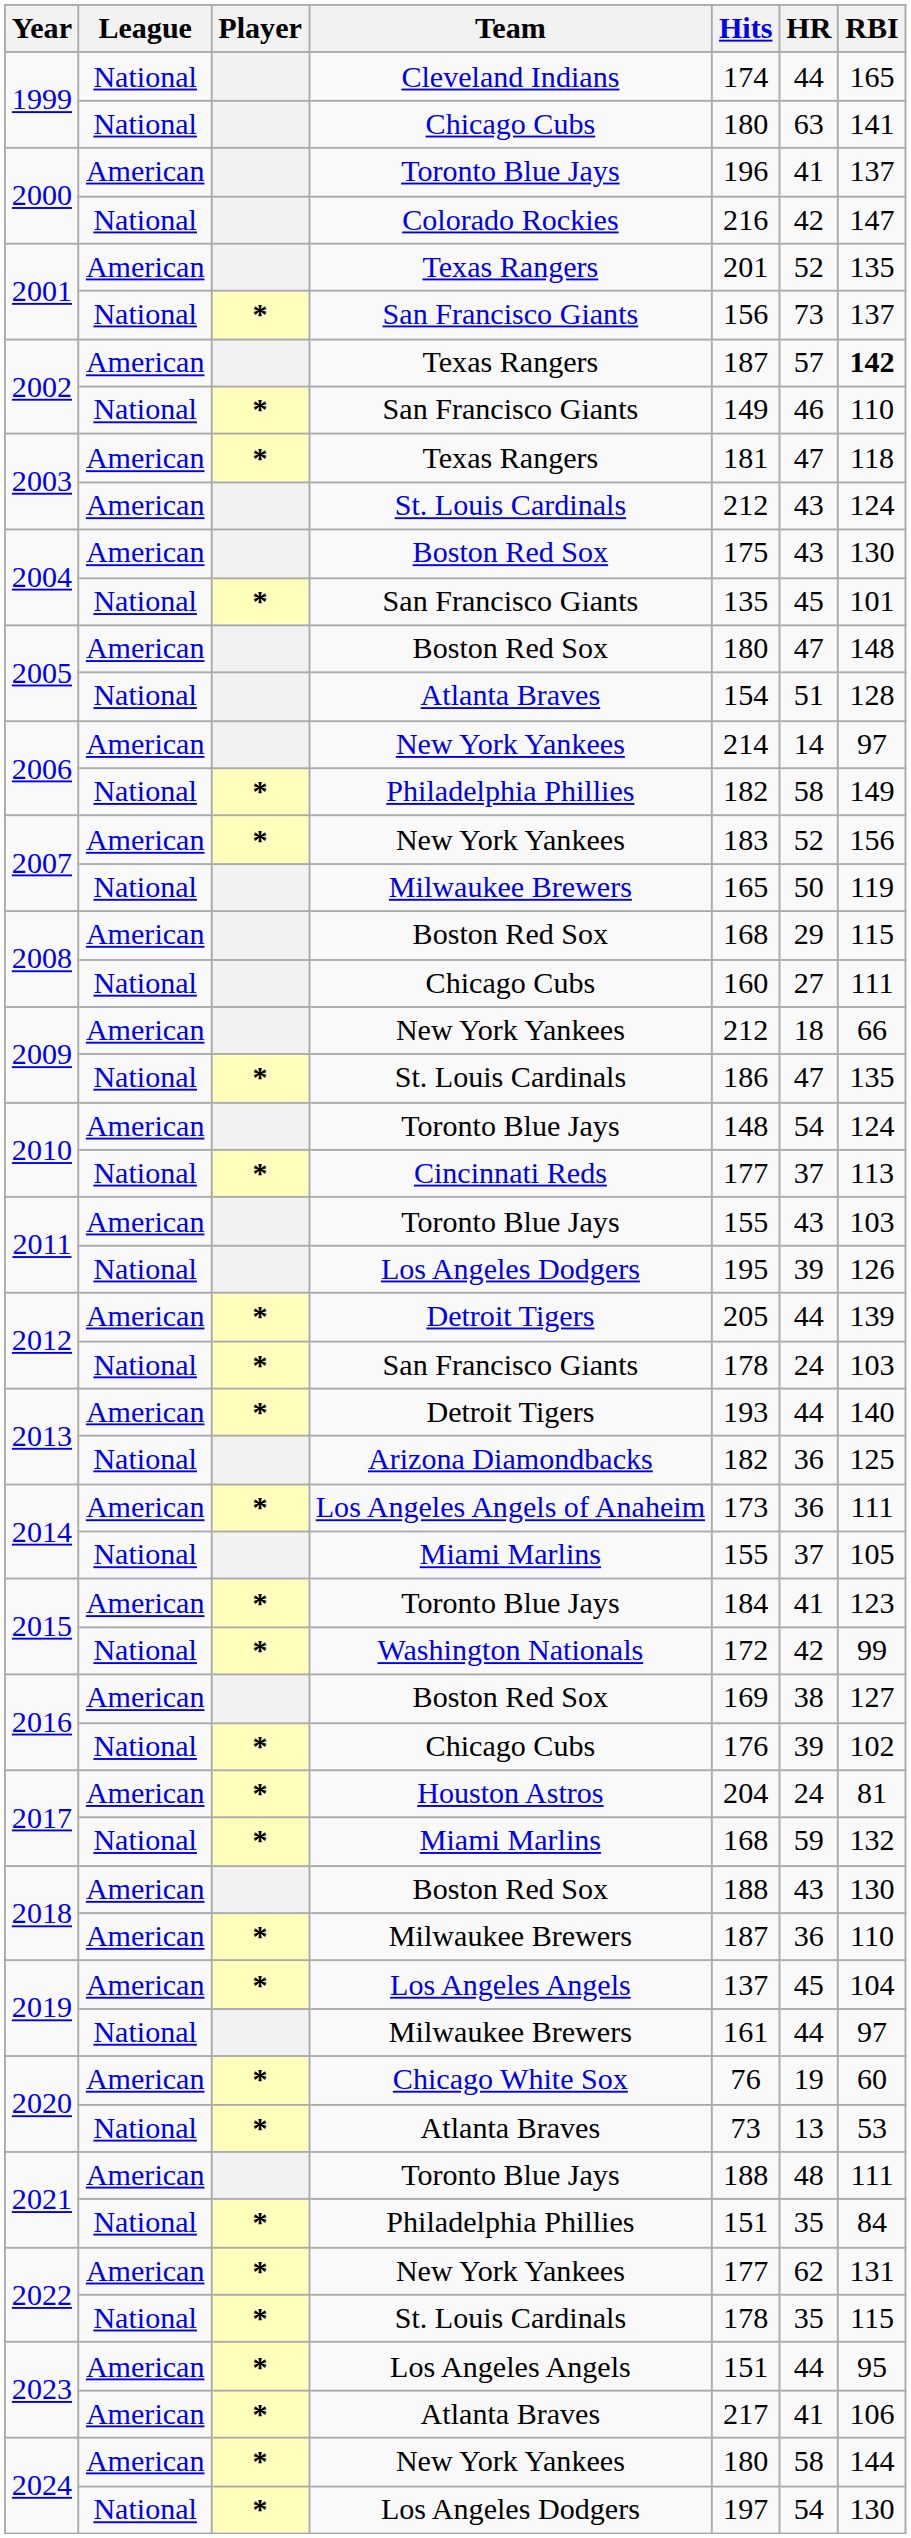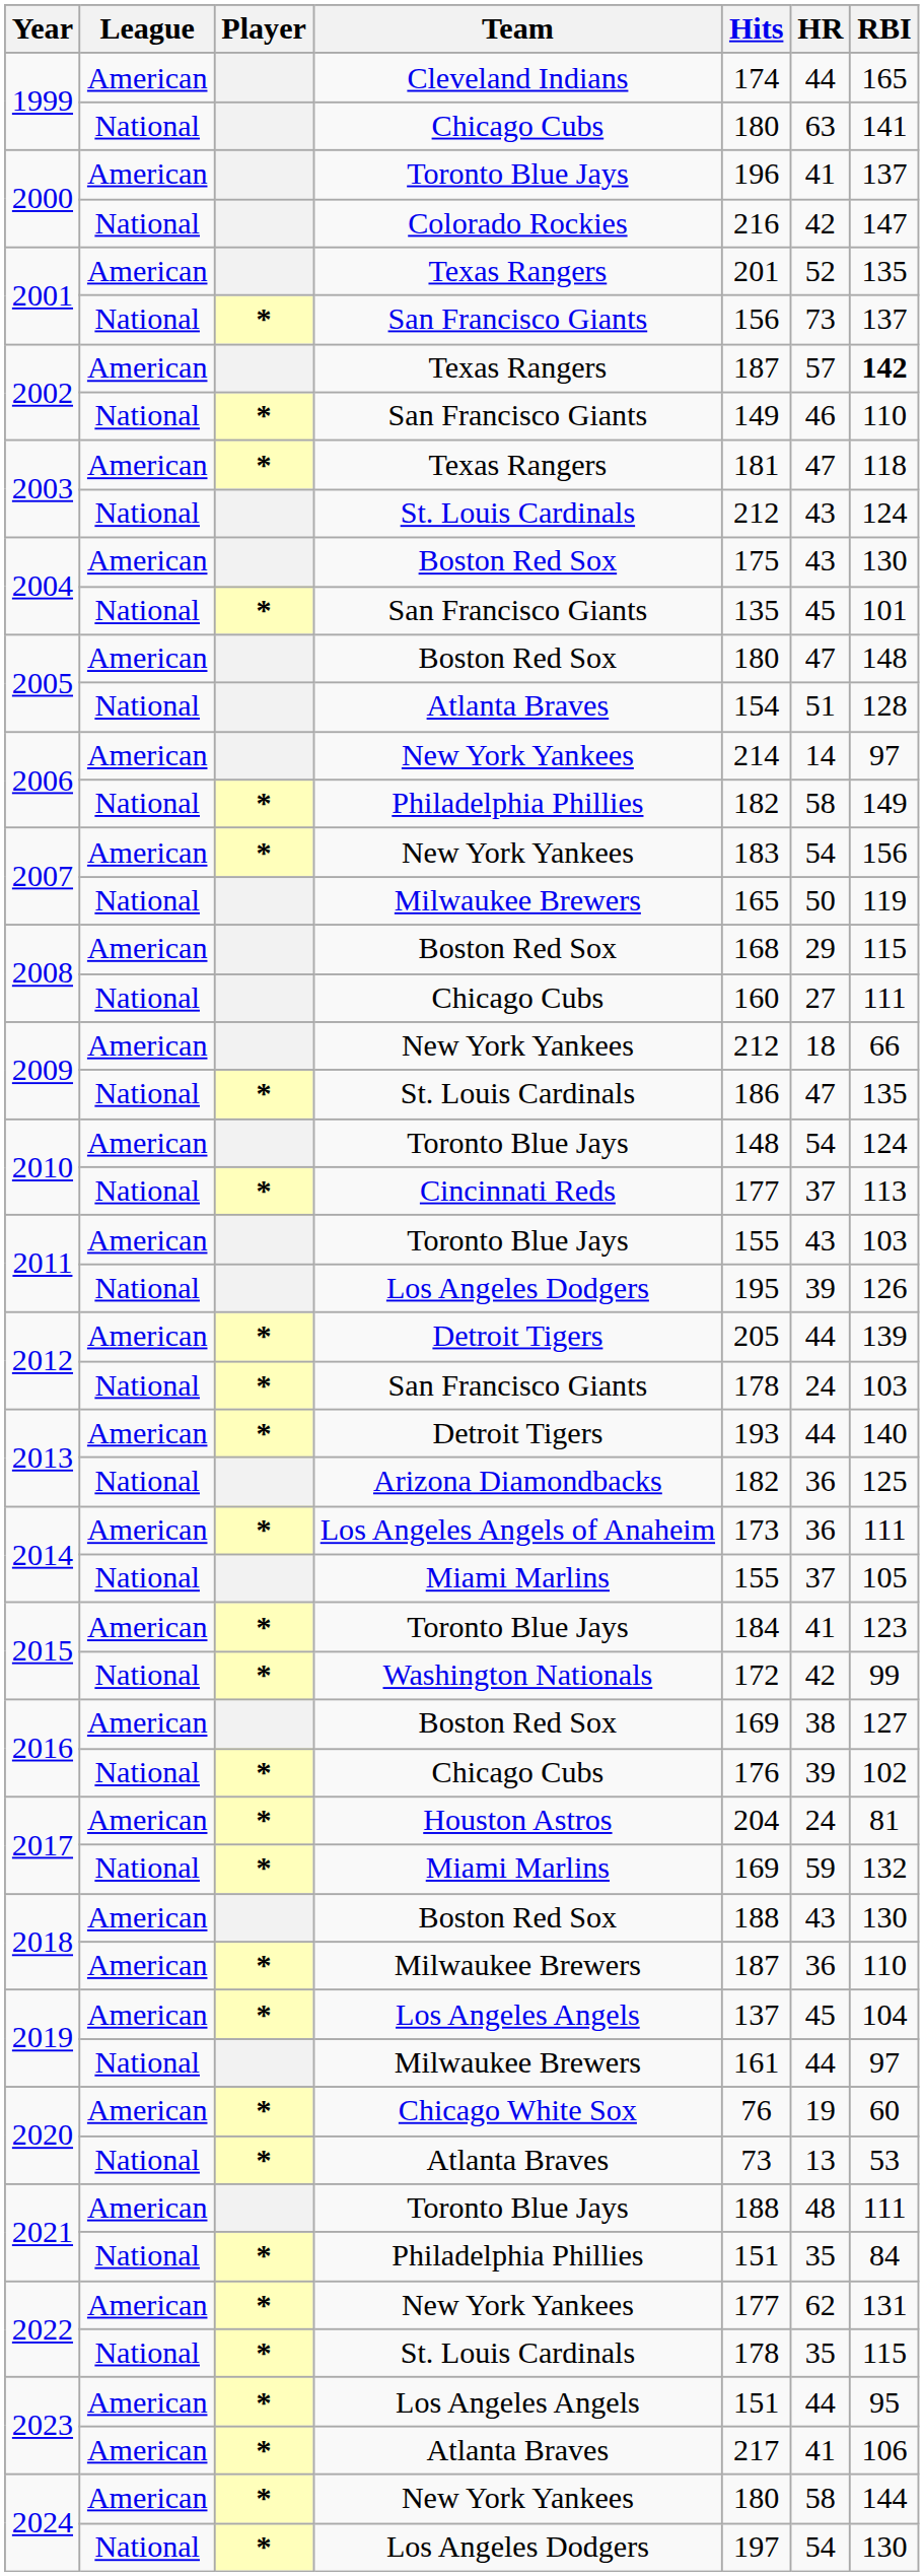 <table class="wikitable sortable plainrowheaders" style="text-align:center">
 <tr>
 <th scope="col">Year</th>
 <th scope="col">League</th>
 <th scope="col">Player</th>
 <th scope="col">Team</th>
 <th scope="col"><a href='#'>Hits</a></th>
 <th scope="col">HR</th>
 <th scope="col">RBI</th>
 </tr>
 <tr>
 <td rowspan="2" valign="center"><a href='#'>1999</a></td>
-<td><a href='#'>National</a></td>
+<td><a href='#'>American</a></td>
 <th scope="row"></th>
 <td><a href='#'>Cleveland Indians</a></td>
 <td>174</td>
 <td>44</td>
 <td>165</td>
 </tr>
 <tr>
 <td><a href='#'>National</a></td>
 <th scope="row"></th>
 <td><a href='#'>Chicago Cubs</a></td>
 <td>180</td>
 <td>63</td>
 <td>141</td>
 </tr>
 <tr>
 <td rowspan="2" valign="center"><a href='#'>2000</a></td>
 <td><a href='#'>American</a></td>
 <th scope="row"></th>
 <td><a href='#'>Toronto Blue Jays</a></td>
 <td>196</td>
 <td>41</td>
 <td>137</td>
 </tr>
 <tr>
 <td><a href='#'>National</a></td>
 <th scope="row"><strong></strong></th>
 <td><a href='#'>Colorado Rockies</a></td>
 <td>216</td>
 <td>42</td>
 <td>147</td>
 </tr>
 <tr>
 <td rowspan="2" valign="center"><a href='#'>2001</a></td>
 <td><a href='#'>American</a></td>
 <th scope="row"></th>
 <td><a href='#'>Texas Rangers</a></td>
 <td>201</td>
 <td>52</td>
 <td>135</td>
 </tr>
 <tr>
 <td><a href='#'>National</a></td>
 <th scope="row" style="background:#ffb;">*</th>
 <td><a href='#'>San Francisco Giants</a></td>
 <td>156</td>
 <td>73</td>
 <td>137</td>
 </tr>
 <tr>
 <td rowspan="2" valign="center"><a href='#'>2002</a></td>
 <td><a href='#'>American</a></td>
 <th scope="row"> </th>
 <td>Texas Rangers</td>
 <td>187</td>
 <td>57</td>
 <td><strong>142</strong></td>
 </tr>
 <tr>
 <td><a href='#'>National</a></td>
 <th scope="row" style="background:#ffb;"> *</th>
 <td>San Francisco Giants</td>
 <td>149</td>
 <td>46</td>
 <td>110</td>
 </tr>
 <tr>
 <td rowspan="2" valign="center"><a href='#'>2003</a></td>
 <td><a href='#'>American</a></td>
 <th scope="row" style="background:#ffb;"> *</th>
 <td>Texas Rangers</td>
 <td>181</td>
 <td>47</td>
 <td>118</td>
 </tr>
 <tr>
-<td><a href='#'>American</a></td>
+<td><a href='#'>National</a></td>
 <th scope="row"></th>
 <td><a href='#'>St. Louis Cardinals</a></td>
 <td>212</td>
 <td>43</td>
 <td>124</td>
 </tr>
 <tr>
 <td rowspan="2" valign="center"><a href='#'>2004</a></td>
 <td><a href='#'>American</a></td>
 <th scope="row"> </th>
 <td><a href='#'>Boston Red Sox</a></td>
 <td>175</td>
 <td>43</td>
 <td>130</td>
 </tr>
 <tr>
 <td><a href='#'>National</a></td>
 <th scope="row" style="background:#ffb;"> *</th>
 <td>San Francisco Giants</td>
 <td>135</td>
 <td>45</td>
 <td>101</td>
 </tr>
 <tr>
 <td rowspan="2" valign="center"><a href='#'>2005</a></td>
 <td><a href='#'>American</a></td>
 <th scope="row"><strong></strong></th>
 <td>Boston Red Sox</td>
 <td>180</td>
 <td>47</td>
 <td>148</td>
 </tr>
 <tr>
 <td><a href='#'>National</a></td>
 <th scope="row"></th>
 <td><a href='#'>Atlanta Braves</a></td>
 <td>154</td>
 <td>51</td>
 <td>128</td>
 </tr>
 <tr>
 <td rowspan="2" valign="center"><a href='#'>2006</a></td>
 <td><a href='#'>American</a></td>
 <th scope="row"><strong></strong></th>
 <td><a href='#'>New York Yankees</a></td>
 <td>214</td>
 <td>14</td>
 <td>97</td>
 </tr>
 <tr>
 <td><a href='#'>National</a></td>
 <th scope="row" style="background:#ffb;">*</th>
 <td><a href='#'>Philadelphia Phillies</a></td>
 <td>182</td>
 <td>58</td>
 <td>149</td>
 </tr>
 <tr>
 <td rowspan="2" valign="center"><a href='#'>2007</a></td>
 <td><a href='#'>American</a></td>
 <th scope="row" style="background:#ffb;"> *</th>
 <td>New York Yankees</td>
 <td>183</td>
-<td>52</td>
+<td>54</td>
 <td>156</td>
 </tr>
 <tr>
 <td><a href='#'>National</a></td>
 <th scope="row"></th>
 <td><a href='#'>Milwaukee Brewers</a></td>
 <td>165</td>
 <td>50</td>
 <td>119</td>
 </tr>
 <tr>
 <td rowspan="2" valign="center"><a href='#'>2008</a></td>
 <td><a href='#'>American</a></td>
 <th scope="row"></th>
 <td>Boston Red Sox</td>
 <td>168</td>
 <td>29</td>
 <td>115</td>
 </tr>
 <tr>
 <td><a href='#'>National</a></td>
 <th scope="row"></th>
 <td>Chicago Cubs</td>
 <td>160</td>
 <td>27</td>
 <td>111</td>
 </tr>
 <tr>
 <td rowspan="2" valign="center"><a href='#'>2009</a></td>
 <td><a href='#'>American</a></td>
 <th scope="row"><strong></strong> </th>
 <td>New York Yankees</td>
 <td>212</td>
 <td>18</td>
 <td>66</td>
 </tr>
 <tr>
 <td><a href='#'>National</a></td>
 <th scope="row" style="background:#ffb;"> *</th>
 <td>St. Louis Cardinals</td>
 <td>186</td>
 <td>47</td>
 <td>135</td>
 </tr>
 <tr>
 <td rowspan="2" valign="center"><a href='#'>2010</a></td>
 <td><a href='#'>American</a></td>
 <th scope="row"></th>
 <td>Toronto Blue Jays</td>
 <td>148</td>
 <td>54</td>
 <td>124</td>
 </tr>
 <tr>
 <td><a href='#'>National</a></td>
 <th scope="row" style="background:#ffb;">*</th>
 <td><a href='#'>Cincinnati Reds</a></td>
 <td>177</td>
 <td>37</td>
 <td>113</td>
 </tr>
 <tr>
 <td rowspan="2" valign="center"><a href='#'>2011</a></td>
 <td><a href='#'>American</a></td>
 <th scope="row"> </th>
 <td>Toronto Blue Jays</td>
 <td>155</td>
 <td>43</td>
 <td>103</td>
 </tr>
 <tr>
 <td><a href='#'>National</a></td>
 <th scope="row"></th>
 <td><a href='#'>Los Angeles Dodgers</a></td>
 <td>195</td>
 <td>39</td>
 <td>126</td>
 </tr>
 <tr>
 <td rowspan="2" valign="center"><a href='#'>2012</a></td>
 <td><a href='#'>American</a></td>
 <th scope="row" style="background:#ffb;">*</th>
 <td><a href='#'>Detroit Tigers</a></td>
 <td>205</td>
 <td>44</td>
 <td>139</td>
 </tr>
 <tr>
 <td><a href='#'>National</a></td>
 <th scope="row" style="background:#ffb;">*</th>
 <td>San Francisco Giants</td>
 <td>178</td>
 <td>24</td>
 <td>103</td>
 </tr>
 <tr>
 <td rowspan="2" valign="center"><a href='#'>2013</a></td>
 <td><a href='#'>American</a></td>
 <th scope="row" style="background:#ffb;"> *</th>
 <td>Detroit Tigers</td>
 <td>193</td>
 <td>44</td>
 <td>140</td>
 </tr>
 <tr>
 <td><a href='#'>National</a></td>
 <th scope="row"></th>
 <td><a href='#'>Arizona Diamondbacks</a></td>
 <td>182</td>
 <td>36</td>
 <td>125</td>
 </tr>
 <tr>
 <td rowspan="2" valign="center"><a href='#'>2014</a></td>
 <td><a href='#'>American</a></td>
 <th scope="row" style="background:#ffb;">*</th>
 <td><a href='#'>Los Angeles Angels of Anaheim</a></td>
 <td>173</td>
 <td>36</td>
 <td>111</td>
 </tr>
 <tr>
 <td><a href='#'>National</a></td>
 <th scope="row"></th>
 <td><a href='#'>Miami Marlins</a></td>
 <td>155</td>
 <td>37</td>
 <td>105</td>
 </tr>
 <tr>
 <td rowspan="2" valign="center"><a href='#'>2015</a></td>
 <td><a href='#'>American</a></td>
 <th scope="row" style="background:#ffb;">*</th>
 <td>Toronto Blue Jays</td>
 <td>184</td>
 <td>41</td>
 <td>123</td>
 </tr>
 <tr>
 <td><a href='#'>National</a></td>
 <th scope="row" style="background:#ffb;">*</th>
 <td><a href='#'>Washington Nationals</a></td>
 <td>172</td>
 <td>42</td>
 <td>99</td>
 </tr>
 <tr>
 <td rowspan="2" valign="center"><a href='#'>2016</a></td>
 <td><a href='#'>American</a></td>
 <th scope="row"><strong></strong> </th>
 <td>Boston Red Sox</td>
 <td>169</td>
 <td>38</td>
 <td>127</td>
 </tr>
 <tr>
 <td><a href='#'>National</a></td>
 <th scope="row" style="background:#ffb;">*</th>
 <td>Chicago Cubs</td>
 <td>176</td>
 <td>39</td>
 <td>102</td>
 </tr>
 <tr>
 <td rowspan="2" valign="center"><a href='#'>2017</a></td>
 <td><a href='#'>American</a></td>
 <th scope="row" style="background:#ffb;">*</th>
 <td><a href='#'>Houston Astros</a></td>
 <td>204</td>
 <td>24</td>
 <td>81</td>
 </tr>
 <tr>
 <td><a href='#'>National</a></td>
 <th scope="row" style="background:#ffb;"> *</th>
 <td><a href='#'>Miami Marlins</a></td>
-<td>168</td>
+<td>169</td>
 <td>59</td>
 <td>132</td>
 </tr>
 <tr>
 <td rowspan="2" valign="center"><a href='#'>2018</a></td>
 <td><a href='#'>American</a></td>
 <th scope="row"></th>
 <td>Boston Red Sox</td>
 <td>188</td>
 <td>43</td>
 <td>130</td>
 </tr>
 <tr>
 <td><a href='#'>American</a></td>
 <th scope="row" style="background:#ffb;">*</th>
 <td>Milwaukee Brewers</td>
 <td>187</td>
 <td>36</td>
 <td>110</td>
 </tr>
 <tr>
 <td rowspan="2" valign="center"><a href='#'>2019</a></td>
 <td><a href='#'>American</a></td>
 <th scope="row" style="background:#ffb;"> *</th>
 <td><a href='#'>Los Angeles Angels</a></td>
 <td>137</td>
 <td>45</td>
 <td>104</td>
 </tr>
 <tr>
 <td><a href='#'>National</a></td>
 <th scope="row"> </th>
 <td>Milwaukee Brewers</td>
 <td>161</td>
 <td>44</td>
 <td>97</td>
 </tr>
 <tr>
 <td rowspan="2" valign="center"><a href='#'>2020</a></td>
 <td><a href='#'>American</a></td>
 <th scope="row" style="background:#ffb;">*</th>
 <td><a href='#'>Chicago White Sox</a></td>
 <td>76</td>
 <td>19</td>
 <td>60</td>
 </tr>
 <tr>
 <td><a href='#'>National</a></td>
 <th scope="row" style="background:#ffb;">*</th>
 <td>Atlanta Braves</td>
 <td>73</td>
 <td>13</td>
 <td>53</td>
 </tr>
 <tr>
 <td rowspan="2" valign="center"><a href='#'>2021</a></td>
 <td><a href='#'>American</a></td>
 <th scope="row"></th>
 <td>Toronto Blue Jays</td>
 <td>188</td>
 <td>48</td>
 <td>111</td>
 </tr>
 <tr>
 <td><a href='#'>National</a></td>
 <th scope="row" style="background:#ffb;"> *</th>
 <td>Philadelphia Phillies</td>
 <td>151</td>
 <td>35</td>
 <td>84</td>
 </tr>
 <tr>
 <td rowspan="2" valign="center"><a href='#'>2022</a></td>
 <td><a href='#'>American</a></td>
 <th scope="row" style="background:#ffb;">*</th>
 <td>New York Yankees</td>
 <td>177</td>
 <td>62</td>
 <td>131</td>
 </tr>
 <tr>
 <td><a href='#'>National</a></td>
 <th scope="row" style="background:#ffb;"> *</th>
 <td>St. Louis Cardinals</td>
 <td>178</td>
 <td>35</td>
 <td>115</td>
 </tr>
 <tr>
 <td rowspan="2" valign="center"><a href='#'>2023</a></td>
 <td><a href='#'>American</a></td>
 <th scope="row" style="background:#ffb;">*</th>
 <td>Los Angeles Angels</td>
 <td>151</td>
 <td>44</td>
 <td>95</td>
 </tr>
 <tr>
 <td><a href='#'>American</a></td>
 <th scope="row" style="background:#ffb;">*</th>
 <td>Atlanta Braves</td>
 <td>217</td>
 <td>41</td>
 <td>106</td>
 </tr>
 <tr>
 <td rowspan="2" valign="center"><a href='#'>2024</a></td>
 <td><a href='#'>American</a></td>
 <th scope="row" style="background:#ffb;"> *</th>
 <td>New York Yankees</td>
 <td>180</td>
 <td>58</td>
 <td>144</td>
 </tr>
 <tr>
 <td><a href='#'>National</a></td>
 <th scope="row" style="background:#ffb;"> *</th>
 <td>Los Angeles Dodgers</td>
 <td>197</td>
 <td>54</td>
 <td>130</td>
 </tr>
 </table>
